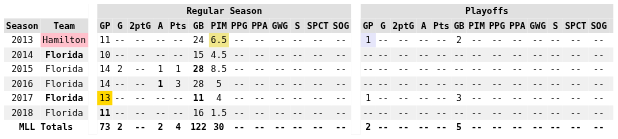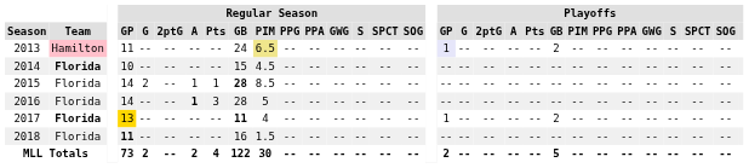 <table BORDER="0" CELLPADDING="3" CELLSPACING="0">
 <tr ALIGN="center" bgcolor="#e0e0e0">
 <th colspan="2" bgcolor="#ffffff"> </th>
 <th rowspan="99" bgcolor="#ffffff"> </th>
 <th colspan="13">Regular Season</th>
 <th rowspan="99" bgcolor="#ffffff"> </th>
 <th colspan="14">Playoffs</th>
 </tr>
 <tr ALIGN="center" bgcolor="#e0e0e0">
 <th>Season</th>
 <th>Team</th>
 <th>GP</th>
 <th>G</th>
 <th>2ptG</th>
 <th>A</th>
 <th>Pts</th>
 <th>GB</th>
 <th>PIM</th>
 <th>PPG</th>
 <th>PPA</th>
 <th>GWG</th>
 <th>S</th>
 <th>SPCT</th>
 <th>SOG</th>
 <th>GP</th>
 <th>G</th>
 <th>2ptG</th>
 <th>A</th>
 <th>Pts</th>
 <th>GB</th>
 <th>PIM</th>
 <th>PPG</th>
 <th>PPA</th>
 <th>GWG</th>
 <th>S</th>
 <th>SPCT</th>
 <th>SOG</th>
 <th></th>
 </tr>
 <tr ALIGN="center">
 <td>2013</td>
 <td style="background: pink;">Hamilton</td>
 <td>11</td>
 <td>--</td>
 <td>--</td>
 <td>--</td>
 <td>--</td>
 <td>24</td>
 <td style="background: khaki;">6.5</td>
 <td>--</td>
 <td>--</td>
 <td>--</td>
 <td>--</td>
 <td>--</td>
 <td>--</td>
 <td style="background: lavender;">1</td>
 <td>--</td>
 <td>--</td>
 <td>--</td>
 <td>--</td>
 <td>2</td>
 <td>--</td>
 <td>--</td>
 <td>--</td>
 <td>--</td>
 <td>--</td>
 <td>--</td>
 <td>--</td>
 <td></td>
 </tr>
 <tr ALIGN="center" bgcolor="#f0f0f0">
 <td>2014</td>
 <td><strong>Florida</strong></td>
 <td>10</td>
 <td>--</td>
 <td>--</td>
 <td>--</td>
 <td>--</td>
 <td>15</td>
 <td>4.5</td>
 <td>--</td>
 <td>--</td>
 <td>--</td>
 <td>--</td>
 <td>--</td>
 <td>--</td>
 <td>--</td>
 <td>--</td>
 <td>--</td>
 <td>--</td>
 <td>--</td>
 <td>--</td>
 <td>--</td>
 <td>--</td>
 <td>--</td>
 <td>--</td>
 <td>--</td>
 <td>--</td>
 <td>--</td>
 <td></td>
 </tr>
 <tr ALIGN="center">
 <td>2015</td>
 <td>Florida</td>
 <td>14</td>
 <td>2</td>
 <td>--</td>
 <td>1</td>
 <td>1</td>
 <td><strong>28</strong></td>
 <td>8.5</td>
 <td>--</td>
 <td>--</td>
 <td>--</td>
 <td>--</td>
 <td>--</td>
 <td>--</td>
 <td>--</td>
 <td>--</td>
 <td>--</td>
 <td>--</td>
 <td>--</td>
 <td>--</td>
 <td>--</td>
 <td>--</td>
 <td>--</td>
 <td>--</td>
 <td>--</td>
 <td>--</td>
 <td>--</td>
 <td></td>
 </tr>
 <tr ALIGN="center" bgcolor="#f0f0f0">
 <td>2016</td>
 <td>Florida</td>
 <td>14</td>
 <td>--</td>
 <td>--</td>
 <td><strong>1</strong></td>
 <td>3</td>
 <td>28</td>
 <td>5</td>
 <td>--</td>
 <td>--</td>
 <td>--</td>
 <td>--</td>
 <td>--</td>
 <td>--</td>
 <td>--</td>
 <td>--</td>
 <td>--</td>
 <td>--</td>
 <td>--</td>
 <td>--</td>
 <td>--</td>
 <td>--</td>
 <td>--</td>
 <td>--</td>
 <td>--</td>
 <td>--</td>
 <td>--</td>
 <td></td>
 </tr>
 <tr ALIGN="center">
 <td>2017</td>
 <td><strong>Florida</strong></td>
 <td style="background: gold;">13</td>
 <td>--</td>
 <td>--</td>
 <td>--</td>
 <td>--</td>
 <td><strong>11</strong></td>
 <td>4</td>
 <td>--</td>
 <td>--</td>
 <td>--</td>
 <td>--</td>
 <td>--</td>
 <td>--</td>
 <td>1</td>
 <td>--</td>
 <td>--</td>
 <td>--</td>
 <td>--</td>
-<td>3</td>
+<td>2</td>
 <td>--</td>
 <td>--</td>
 <td>--</td>
 <td>--</td>
 <td>--</td>
 <td>--</td>
 <td>--</td>
 <td></td>
 </tr>
 <tr ALIGN="center" bgcolor="#f0f0f0">
 <td>2018</td>
 <td>Florida</td>
 <td><strong>11</strong></td>
 <td>--</td>
 <td>--</td>
 <td>--</td>
 <td>--</td>
 <td>16</td>
 <td>1.5</td>
 <td>--</td>
 <td>--</td>
 <td>--</td>
 <td>--</td>
 <td>--</td>
 <td>--</td>
 <td>--</td>
 <td>--</td>
 <td>--</td>
 <td>--</td>
 <td>--</td>
 <td>--</td>
 <td>--</td>
 <td>--</td>
 <td>--</td>
 <td>--</td>
 <td>--</td>
 <td>--</td>
 <td>--</td>
 <td></td>
 </tr>
 <tr ALIGN="center">
 <th colspan="2">MLL Totals</th>
 <th>73</th>
 <th>2</th>
 <th>--</th>
 <th>2</th>
 <th>4</th>
 <th>122</th>
 <th>30</th>
 <th>--</th>
 <th>--</th>
 <th>--</th>
 <th>--</th>
 <th>--</th>
 <th>--</th>
 <th>2</th>
 <th>--</th>
 <th>--</th>
 <th>--</th>
 <th>--</th>
 <th>5</th>
 <th>--</th>
 <th>--</th>
 <th>--</th>
 <th>--</th>
 <th>--</th>
 <th>--</th>
 <th>--</th>
 <th></th>
 </tr>
 </table>
